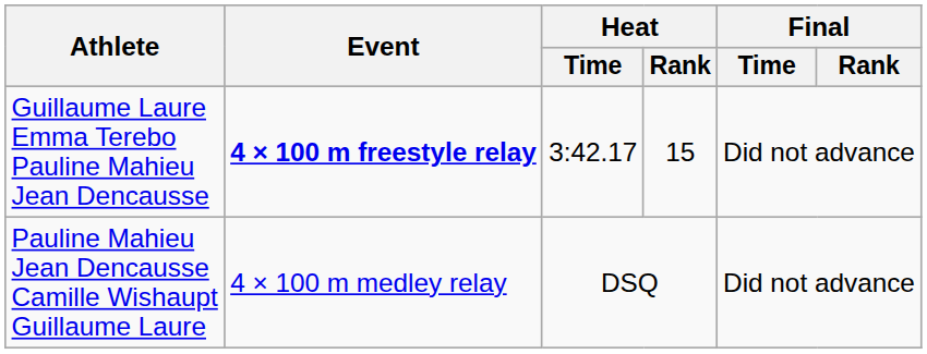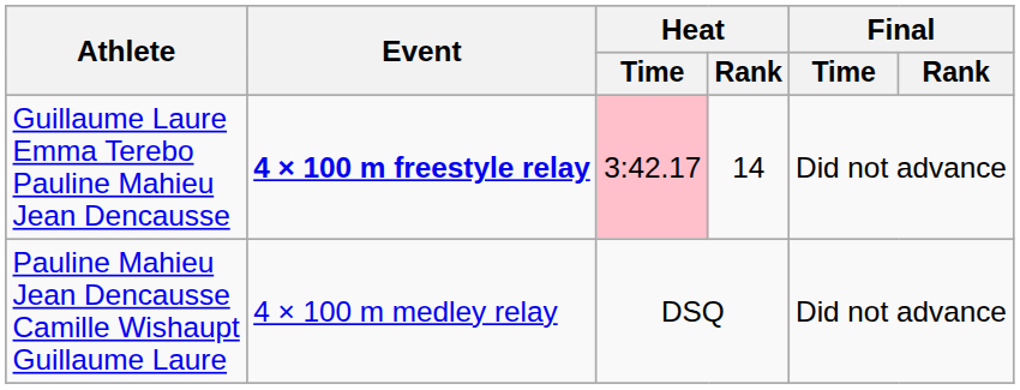 <table class=wikitable style="font-size:90%">
 <tr>
 <th rowspan=2>Athlete</th>
 <th rowspan=2>Event</th>
 <th colspan="2">Heat</th>
 <th colspan="2">Final</th>
 </tr>
 <tr style="font-size:95%">
 <th>Time</th>
 <th>Rank</th>
 <th>Time</th>
 <th>Rank</th>
 </tr>
 <tr align=center>
 <td align=left><a href='#'>Guillaume Laure</a><br><a href='#'>Emma Terebo</a><br><a href='#'>Pauline Mahieu</a><br><a href='#'>Jean Dencausse</a></td>
 <td align=left><strong><a href='#'>4 × 100 m freestyle relay</a></strong></td>
-<td>3:42.17</td>
-<td>15</td>
+<td style="background: pink;">3:42.17</td>
+<td>14</td>
 <td colspan=2>Did not advance</td>
 </tr>
 <tr align=center>
 <td align=left><a href='#'>Pauline Mahieu</a><br><a href='#'>Jean Dencausse</a><br><a href='#'>Camille Wishaupt</a><br><a href='#'>Guillaume Laure</a></td>
 <td align=left><a href='#'>4 × 100 m medley relay</a></td>
 <td colspan=2>DSQ</td>
 <td colspan=2>Did not advance</td>
 </tr>
 </table>
